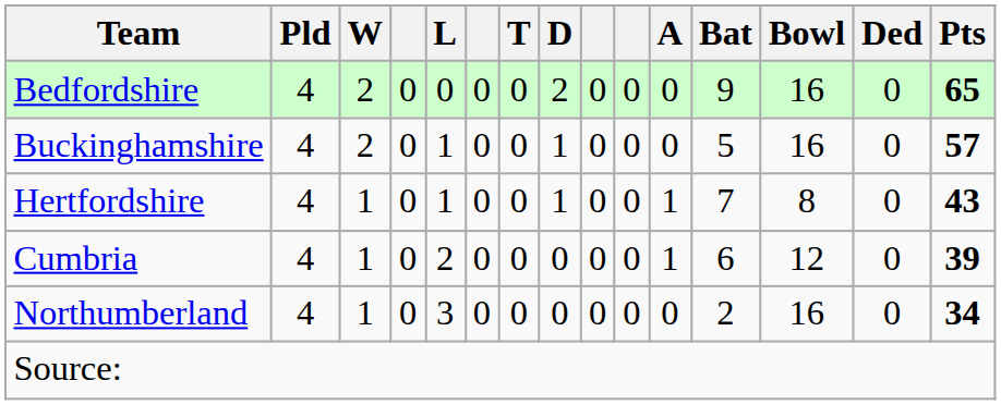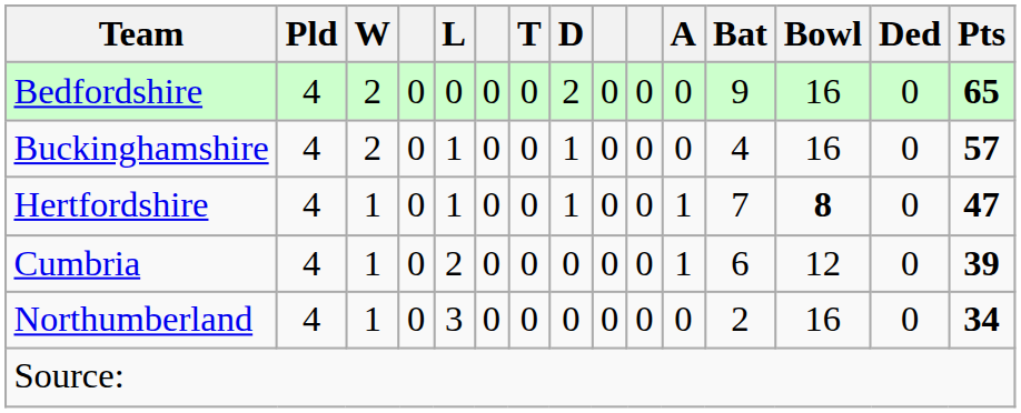 <table class="wikitable" style="text-align:center">
 <tr>
 <th>Team</th>
 <th>Pld</th>
 <th>W</th>
 <th></th>
 <th>L</th>
 <th></th>
 <th>T</th>
 <th>D</th>
 <th></th>
 <th></th>
 <th>A</th>
 <th>Bat</th>
 <th>Bowl</th>
 <th>Ded</th>
 <th>Pts</th>
 </tr>
 <tr style="background: #cfc">
 <td align=left><a href='#'>Bedfordshire</a></td>
 <td>4</td>
 <td>2</td>
 <td>0</td>
 <td>0</td>
 <td>0</td>
 <td>0</td>
 <td>2</td>
 <td>0</td>
 <td>0</td>
 <td>0</td>
 <td>9</td>
 <td>16</td>
 <td>0</td>
 <td><strong>65</strong></td>
 </tr>
 <tr>
 <td align=left><a href='#'>Buckinghamshire</a></td>
 <td>4</td>
 <td>2</td>
 <td>0</td>
 <td>1</td>
 <td>0</td>
 <td>0</td>
 <td>1</td>
 <td>0</td>
 <td>0</td>
 <td>0</td>
-<td>5</td>
+<td>4</td>
 <td>16</td>
 <td>0</td>
 <td><strong>57</strong></td>
 </tr>
 <tr>
 <td align=left><a href='#'>Hertfordshire</a></td>
 <td>4</td>
 <td>1</td>
 <td>0</td>
 <td>1</td>
 <td>0</td>
 <td>0</td>
 <td>1</td>
 <td>0</td>
 <td>0</td>
 <td>1</td>
 <td>7</td>
-<td>8</td>
+<td><strong>8</strong></td>
 <td>0</td>
-<td><strong>43</strong></td>
+<td><strong>47</strong></td>
 </tr>
 <tr>
 <td align=left><a href='#'>Cumbria</a></td>
 <td>4</td>
 <td>1</td>
 <td>0</td>
 <td>2</td>
 <td>0</td>
 <td>0</td>
 <td>0</td>
 <td>0</td>
 <td>0</td>
 <td>1</td>
 <td>6</td>
 <td>12</td>
 <td>0</td>
 <td><strong>39</strong></td>
 </tr>
 <tr>
 <td align=left><a href='#'>Northumberland</a></td>
 <td>4</td>
 <td>1</td>
 <td>0</td>
 <td>3</td>
 <td>0</td>
 <td>0</td>
 <td>0</td>
 <td>0</td>
 <td>0</td>
 <td>0</td>
 <td>2</td>
 <td>16</td>
 <td>0</td>
 <td><strong>34</strong></td>
 </tr>
 <tr>
 <td colspan=15 align="left">Source:</td>
 </tr>
 </table>
